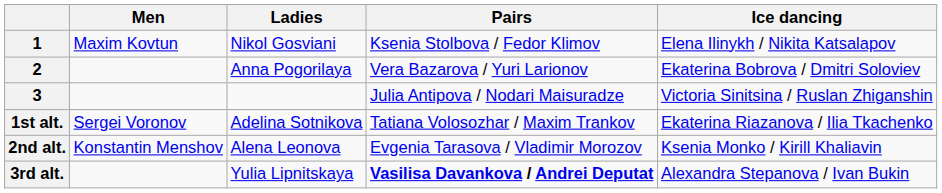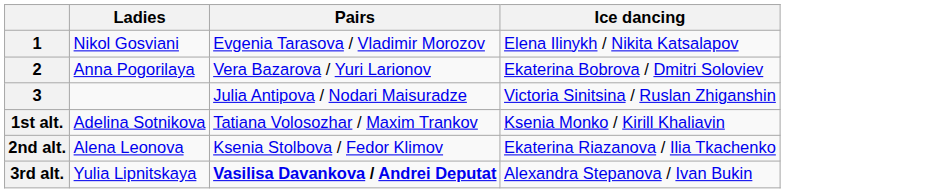 <table class="wikitable">
 <tr>
 <th></th>
-<th>Men</th>
 <th>Ladies</th>
 <th>Pairs</th>
 <th>Ice dancing</th>
 </tr>
 <tr>
 <th>1</th>
-<td><a href='#'>Maxim Kovtun</a></td>
 <td><a href='#'>Nikol Gosviani</a></td>
-<td><a href='#'>Ksenia Stolbova</a> / <a href='#'>Fedor Klimov</a></td>
+<td><a href='#'>Evgenia Tarasova</a> / <a href='#'>Vladimir Morozov</a></td>
 <td><a href='#'>Elena Ilinykh</a> / <a href='#'>Nikita Katsalapov</a></td>
 </tr>
 <tr>
 <th>2</th>
-<td></td>
 <td><a href='#'>Anna Pogorilaya</a></td>
 <td><a href='#'>Vera Bazarova</a> / <a href='#'>Yuri Larionov</a></td>
 <td><a href='#'>Ekaterina Bobrova</a> / <a href='#'>Dmitri Soloviev</a></td>
 </tr>
 <tr>
 <th>3</th>
 <td></td>
-<td></td>
 <td><a href='#'>Julia Antipova</a> / <a href='#'>Nodari Maisuradze</a></td>
 <td><a href='#'>Victoria Sinitsina</a> / <a href='#'>Ruslan Zhiganshin</a></td>
 </tr>
 <tr>
 <th>1st alt.</th>
-<td><a href='#'>Sergei Voronov</a></td>
 <td><a href='#'>Adelina Sotnikova</a></td>
 <td><a href='#'>Tatiana Volosozhar</a> / <a href='#'>Maxim Trankov</a></td>
+<td><a href='#'>Ksenia Monko</a> / <a href='#'>Kirill Khaliavin</a></td>
+</tr>
+<tr>
+<th>2nd alt.</th>
+<td><a href='#'>Alena Leonova</a></td>
+<td><a href='#'>Ksenia Stolbova</a> / <a href='#'>Fedor Klimov</a></td>
 <td><a href='#'>Ekaterina Riazanova</a> / <a href='#'>Ilia Tkachenko</a></td>
 </tr>
 <tr>
-<th>2nd alt.</th>
-<td><a href='#'>Konstantin Menshov</a></td>
-<td><a href='#'>Alena Leonova</a></td>
-<td><a href='#'>Evgenia Tarasova</a> / <a href='#'>Vladimir Morozov</a></td>
-<td><a href='#'>Ksenia Monko</a> / <a href='#'>Kirill Khaliavin</a></td>
-</tr>
-<tr>
 <th>3rd alt.</th>
-<td></td>
 <td><a href='#'>Yulia Lipnitskaya</a></td>
 <td><strong><a href='#'>Vasilisa Davankova</a> / <a href='#'>Andrei Deputat</a></strong></td>
 <td><a href='#'>Alexandra Stepanova</a> / <a href='#'>Ivan Bukin</a></td>
 </tr>
 </table>
